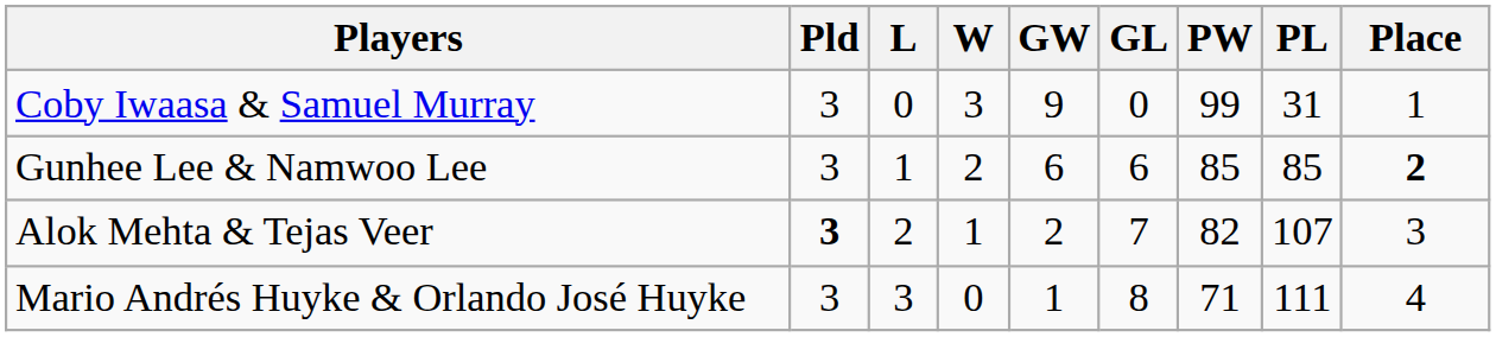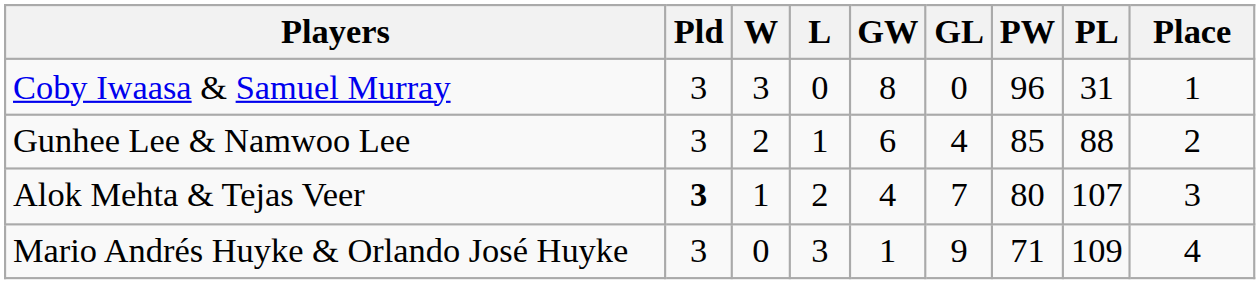 <table class=wikitable style="text-align:center">
 <tr>
 <th width=300>Players</th>
 <th width=20>Pld</th>
+<th width=20>W</th>
 <th width=20>L</th>
-<th width=20>W</th>
 <th width=20>GW</th>
 <th width=20>GL</th>
 <th width=20>PW</th>
 <th width=20>PL</th>
 <th width=50>Place</th>
 </tr>
 <tr>
 <td align="left"> <a href='#'>Coby Iwaasa</a> & <a href='#'>Samuel Murray</a></td>
 <td>3</td>
+<td>3</td>
 <td>0</td>
-<td>3</td>
-<td>9</td>
+<td>8</td>
 <td>0</td>
-<td>99</td>
+<td>96</td>
 <td>31</td>
 <td>1</td>
 </tr>
 <tr>
 <td align=left> Gunhee Lee & Namwoo Lee</td>
 <td>3</td>
+<td>2</td>
 <td>1</td>
+<td>6</td>
+<td>4</td>
+<td>85</td>
+<td>88</td>
 <td>2</td>
-<td>6</td>
-<td>6</td>
-<td>85</td>
-<td>85</td>
-<td><strong>2</strong></td>
 </tr>
 <tr>
 <td align="left">  Alok Mehta & Tejas Veer</td>
 <td><strong>3</strong></td>
-<td>2</td>
 <td>1</td>
 <td>2</td>
+<td>4</td>
 <td>7</td>
-<td>82</td>
+<td>80</td>
 <td>107</td>
 <td>3</td>
 </tr>
 <tr>
 <td align="left"> Mario Andrés Huyke & Orlando José Huyke</td>
 <td>3</td>
+<td>0</td>
 <td>3</td>
-<td>0</td>
 <td>1</td>
-<td>8</td>
+<td>9</td>
 <td>71</td>
-<td>111</td>
+<td>109</td>
 <td>4</td>
 </tr>
 </table>
